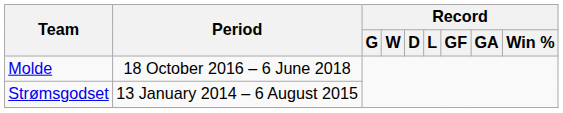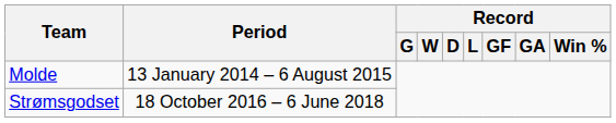 <table class="wikitable" style="text-align: center">
 <tr>
 <th rowspan=2>Team</th>
 <th rowspan=2>Period</th>
 <th colspan=7>Record</th>
 </tr>
 <tr>
 <th>G</th>
 <th>W</th>
 <th>D</th>
 <th>L</th>
 <th>GF</th>
 <th>GA</th>
 <th>Win %</th>
 </tr>
 <tr>
 <td align=left><a href='#'>Molde</a></td>
-<td align=center>18 October 2016 – 6 June 2018<br></td>
+<td align=center>13 January 2014 – 6 August 2015<br></td>
 </tr>
 <tr>
 <td align=left><a href='#'>Strømsgodset</a></td>
-<td align=center>13 January 2014 – 6 August 2015<br></td>
+<td align=center>18 October 2016 – 6 June 2018<br></td>
 </tr>
 <tr>
 </tr>
 </table>
